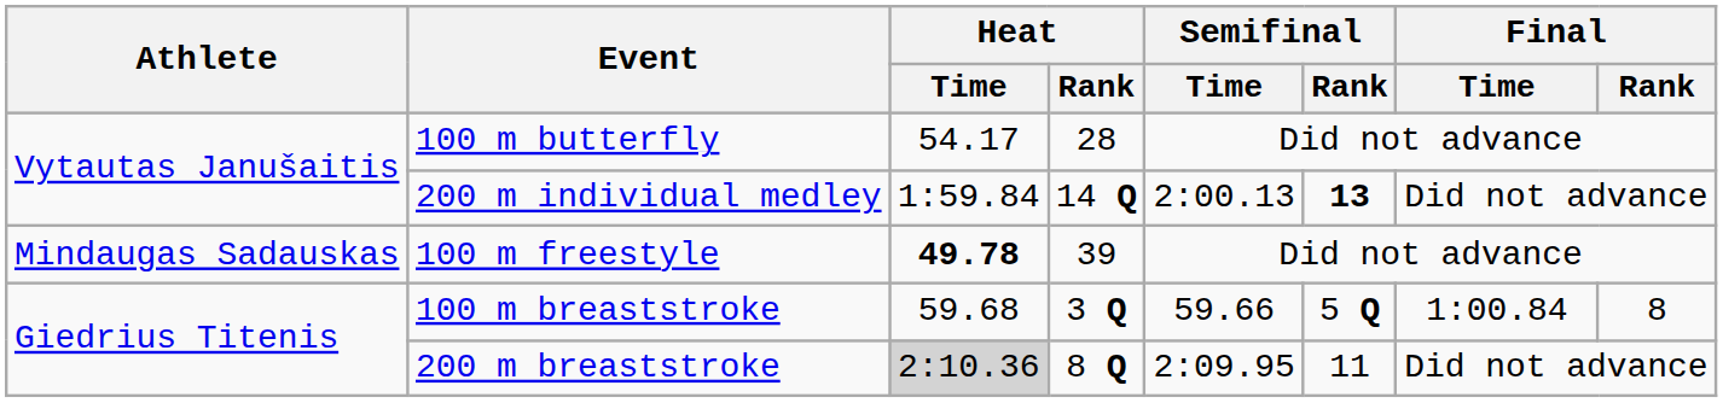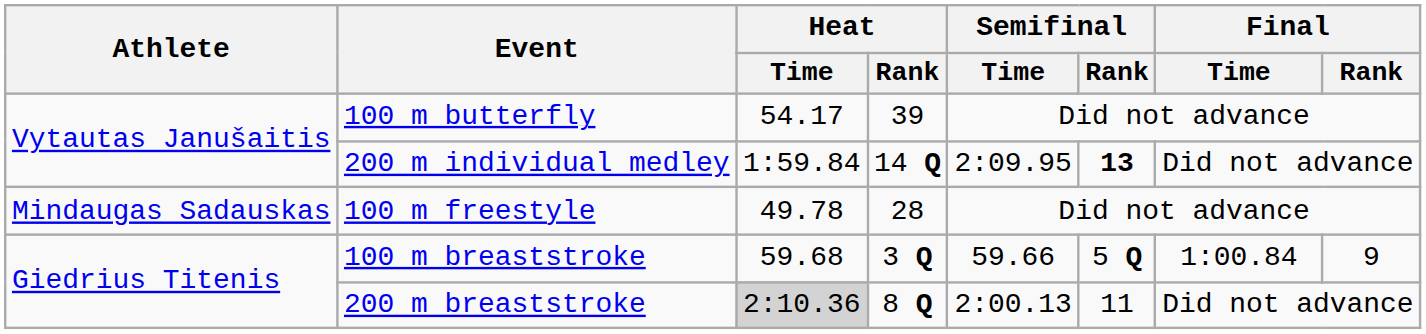 <table class=wikitable style="font-size:90%">
 <tr>
 <th rowspan="2">Athlete</th>
 <th rowspan="2">Event</th>
 <th colspan="2">Heat</th>
 <th colspan="2">Semifinal</th>
 <th colspan="2">Final</th>
 </tr>
 <tr style="font-size:95%">
 <th>Time</th>
 <th>Rank</th>
 <th>Time</th>
 <th>Rank</th>
 <th>Time</th>
 <th>Rank</th>
 </tr>
 <tr align=center>
 <td align=left rowspan=2><a href='#'>Vytautas Janušaitis</a></td>
 <td align=left><a href='#'>100 m butterfly</a></td>
 <td>54.17</td>
-<td>28</td>
+<td>39</td>
 <td colspan=4>Did not advance</td>
 </tr>
 <tr align=center>
 <td align=left><a href='#'>200 m individual medley</a></td>
 <td>1:59.84</td>
 <td>14 <strong>Q</strong></td>
-<td>2:00.13</td>
+<td>2:09.95</td>
 <td><strong>13</strong></td>
 <td colspan=2>Did not advance</td>
 </tr>
 <tr align=center>
 <td align=left><a href='#'>Mindaugas Sadauskas</a></td>
 <td align=left><a href='#'>100 m freestyle</a></td>
-<td><strong>49.78</strong></td>
-<td>39</td>
+<td>49.78</td>
+<td>28</td>
 <td colspan=4>Did not advance</td>
 </tr>
 <tr align=center>
 <td align=left rowspan=2><a href='#'>Giedrius Titenis</a></td>
 <td align=left><a href='#'>100 m breaststroke</a></td>
 <td>59.68</td>
 <td>3 <strong>Q</strong></td>
 <td>59.66</td>
 <td>5 <strong>Q</strong></td>
 <td>1:00.84</td>
-<td>8</td>
+<td>9</td>
 </tr>
 <tr align=center>
 <td align=left><a href='#'>200 m breaststroke</a></td>
 <td style="background: lightgrey;">2:10.36</td>
 <td>8 <strong>Q</strong></td>
-<td>2:09.95</td>
+<td>2:00.13</td>
 <td>11</td>
 <td colspan=2>Did not advance</td>
 </tr>
 </table>
